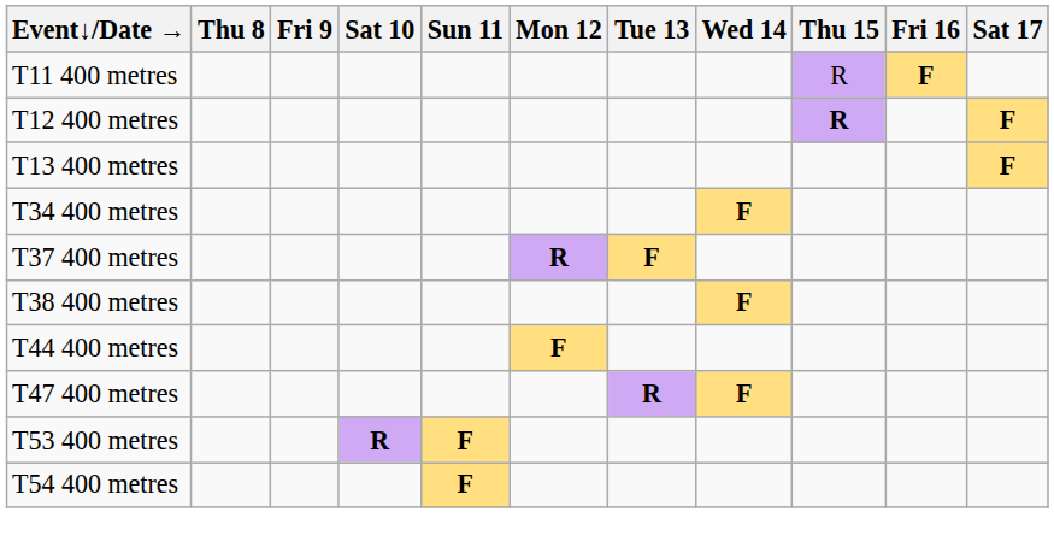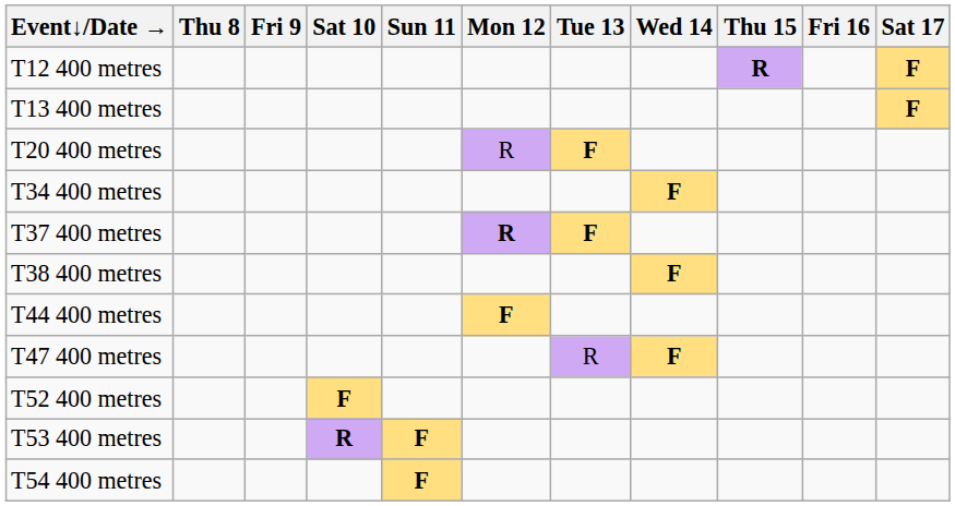 <table class="wikitable" style="margin:0.5em auto; font-size:90%; line-height:1.25em;">
 <tr align="center">
 <th>Event↓/Date →</th>
 <th>Thu 8</th>
 <th>Fri 9</th>
 <th>Sat 10</th>
 <th>Sun 11</th>
 <th>Mon 12</th>
 <th>Tue 13</th>
 <th>Wed 14</th>
 <th>Thu 15</th>
 <th>Fri 16</th>
 <th>Sat 17</th>
-</tr>
-<tr align="center">
-<td align="left">T11 400 metres</td>
-<td></td>
-<td></td>
-<td></td>
-<td></td>
-<td></td>
-<td></td>
-<td></td>
-<td bgcolor="#D0A9F5" align=center>R</td>
-<td bgcolor="#FFDF80"><strong>F</strong></td>
-<td></td>
 </tr>
 <tr align="center">
 <td align="left">T12 400 metres</td>
 <td></td>
 <td></td>
 <td></td>
 <td></td>
 <td></td>
 <td></td>
 <td></td>
 <td bgcolor="#D0A9F5" align=center><strong>R</strong></td>
 <td></td>
 <td bgcolor="#FFDF80"><strong>F</strong></td>
 </tr>
 <tr align="center">
 <td align="left">T13 400 metres</td>
 <td></td>
 <td></td>
 <td></td>
 <td></td>
 <td></td>
 <td></td>
 <td></td>
 <td></td>
 <td></td>
 <td bgcolor="#FFDF80"><strong>F</strong></td>
+</tr>
+<tr align="center">
+<td align="left">T20 400 metres</td>
+<td></td>
+<td></td>
+<td></td>
+<td></td>
+<td bgcolor="#D0A9F5" align=center>R</td>
+<td bgcolor="#FFDF80"><strong>F</strong></td>
+<td></td>
+<td></td>
+<td></td>
+<td></td>
 </tr>
 <tr align="center">
 <td align="left">T34 400 metres</td>
 <td></td>
 <td></td>
 <td></td>
 <td></td>
 <td></td>
 <td></td>
 <td bgcolor="#FFDF80"><strong>F</strong></td>
 <td></td>
 <td></td>
 <td></td>
 </tr>
 <tr align="center">
 <td align="left">T37 400 metres</td>
 <td></td>
 <td></td>
 <td></td>
 <td></td>
 <td bgcolor="#D0A9F5" align=center><strong>R</strong></td>
 <td bgcolor="#FFDF80"><strong>F</strong></td>
 <td></td>
 <td></td>
 <td></td>
 <td></td>
 </tr>
 <tr align="center">
 <td align="left">T38 400 metres</td>
 <td></td>
 <td></td>
 <td></td>
 <td></td>
 <td></td>
 <td></td>
 <td bgcolor="#FFDF80"><strong>F</strong></td>
 <td></td>
 <td></td>
 <td></td>
 </tr>
 <tr align="center">
 <td align="left">T44 400 metres</td>
 <td></td>
 <td></td>
 <td></td>
 <td></td>
 <td bgcolor="#FFDF80"><strong>F</strong></td>
 <td></td>
 <td></td>
 <td></td>
 <td></td>
 <td></td>
 </tr>
 <tr align="center">
 <td align="left">T47 400 metres</td>
 <td></td>
 <td></td>
 <td></td>
 <td></td>
 <td></td>
-<td bgcolor="#D0A9F5" align=center><strong>R</strong></td>
+<td bgcolor="#D0A9F5" align=center>R</td>
 <td bgcolor="#FFDF80"><strong>F</strong></td>
+<td></td>
+<td></td>
+<td></td>
+</tr>
+<tr align="center">
+<td align="left">T52 400 metres</td>
+<td></td>
+<td></td>
+<td bgcolor="#FFDF80"><strong>F</strong></td>
+<td></td>
+<td></td>
+<td></td>
+<td></td>
 <td></td>
 <td></td>
 <td></td>
 </tr>
 <tr align="center">
 <td align="left">T53 400 metres</td>
 <td></td>
 <td></td>
 <td bgcolor="#D0A9F5" align=center><strong>R</strong></td>
 <td bgcolor="#FFDF80"><strong>F</strong></td>
 <td></td>
 <td></td>
 <td></td>
 <td></td>
 <td></td>
 <td></td>
 </tr>
 <tr align="center">
 <td align="left">T54 400 metres</td>
 <td></td>
 <td></td>
 <td></td>
 <td bgcolor="#FFDF80"><strong>F</strong></td>
 <td></td>
 <td></td>
 <td></td>
 <td></td>
 <td></td>
 <td></td>
 </tr>
 </table>
